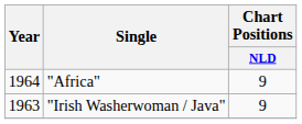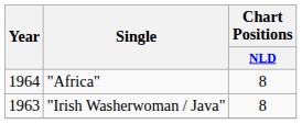 <table class="wikitable" style="text-align:center;">
 <tr>
 <th rowspan="2">Year</th>
 <th rowspan="2">Single</th>
 <th colspan="3">Chart Positions</th>
 </tr>
 <tr style="font-size:small;">
 <th width="60"><a href='#'>NLD</a><br></th>
 </tr>
 <tr>
 <td>1964</td>
 <td align="left">"Africa"</td>
-<td>9</td>
+<td>8</td>
 </tr>
 <tr>
 <td>1963</td>
 <td align="left">"Irish Washerwoman / Java"</td>
-<td>9</td>
+<td>8</td>
 </tr>
 <tr>
 </tr>
 </table>
